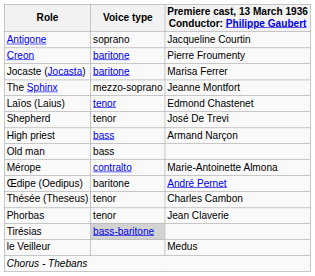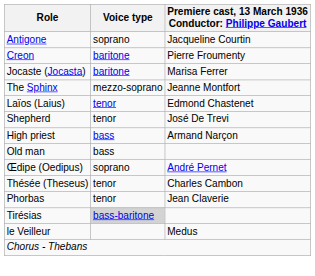 <table class="wikitable">
 <tr>
 <th>Role</th>
 <th>Voice type</th>
 <th>Premiere cast, 13 March 1936<br>Conductor: <a href='#'>Philippe Gaubert</a></th>
 </tr>
 <tr>
 <td><a href='#'>Antigone</a></td>
 <td>soprano</td>
 <td>Jacqueline Courtin</td>
 </tr>
 <tr>
 <td><a href='#'>Creon</a></td>
 <td><a href='#'>baritone</a></td>
 <td>Pierre Froumenty</td>
 </tr>
 <tr>
 <td>Jocaste (<a href='#'>Jocasta</a>)</td>
 <td><a href='#'>baritone</a></td>
 <td>Marisa Ferrer</td>
 </tr>
 <tr>
 <td>The <a href='#'>Sphinx</a></td>
 <td>mezzo-soprano</td>
 <td>Jeanne Montfort</td>
 </tr>
 <tr>
 <td>Laïos (Laius)</td>
 <td><a href='#'>tenor</a></td>
 <td>Edmond Chastenet</td>
 </tr>
 <tr>
 <td>Shepherd</td>
 <td>tenor</td>
 <td>José De Trevi</td>
 </tr>
 <tr>
 <td>High priest</td>
 <td><a href='#'>bass</a></td>
 <td>Armand Narçon</td>
 </tr>
 <tr>
 <td>Old man</td>
 <td>bass</td>
 <td></td>
 </tr>
 <tr>
-<td>Mérope</td>
-<td><a href='#'>contralto</a></td>
-<td>Marie-Antoinette Almona</td>
-</tr>
-<tr>
 <td>Œdipe (Oedipus)</td>
-<td>baritone</td>
+<td>soprano</td>
 <td><a href='#'>André Pernet</a></td>
 </tr>
 <tr>
 <td>Thésée (Theseus)</td>
 <td>tenor</td>
 <td>Charles Cambon</td>
 </tr>
 <tr>
 <td>Phorbas</td>
 <td>tenor</td>
 <td>Jean Claverie</td>
 </tr>
 <tr>
 <td>Tirésias</td>
 <td style="background: lightgrey;"><a href='#'>bass-baritone</a></td>
 <td></td>
 </tr>
 <tr>
 <td>le Veilleur</td>
 <td></td>
 <td>Medus</td>
 </tr>
 <tr>
 <td colspan="3"><em>Chorus - Thebans</em></td>
 </tr>
 </table>
